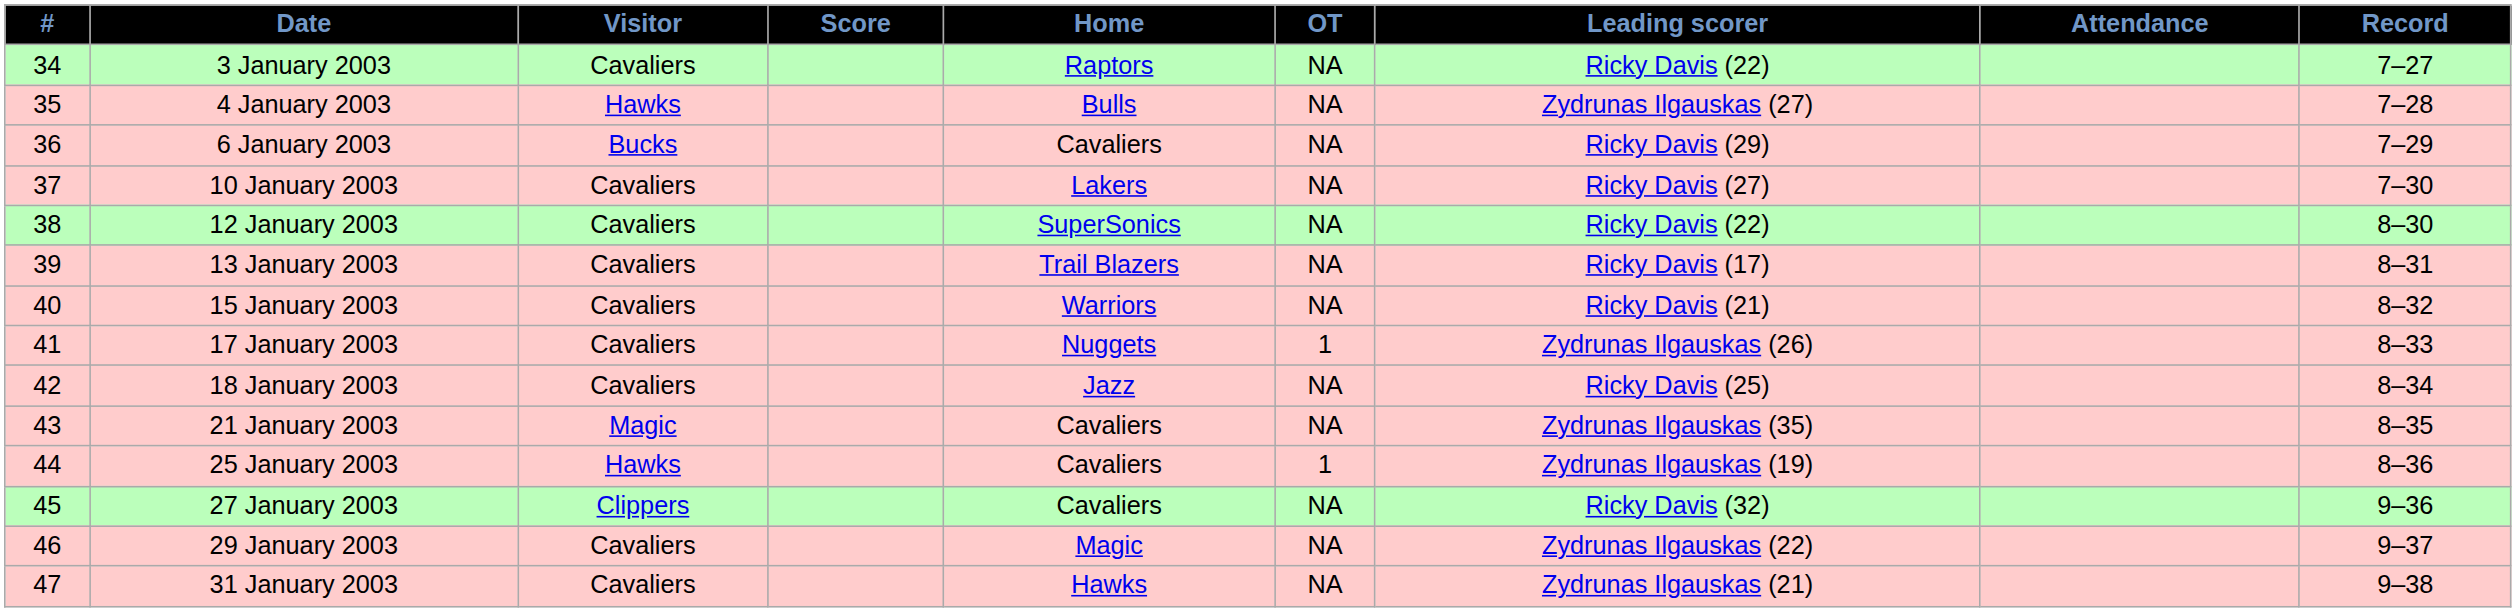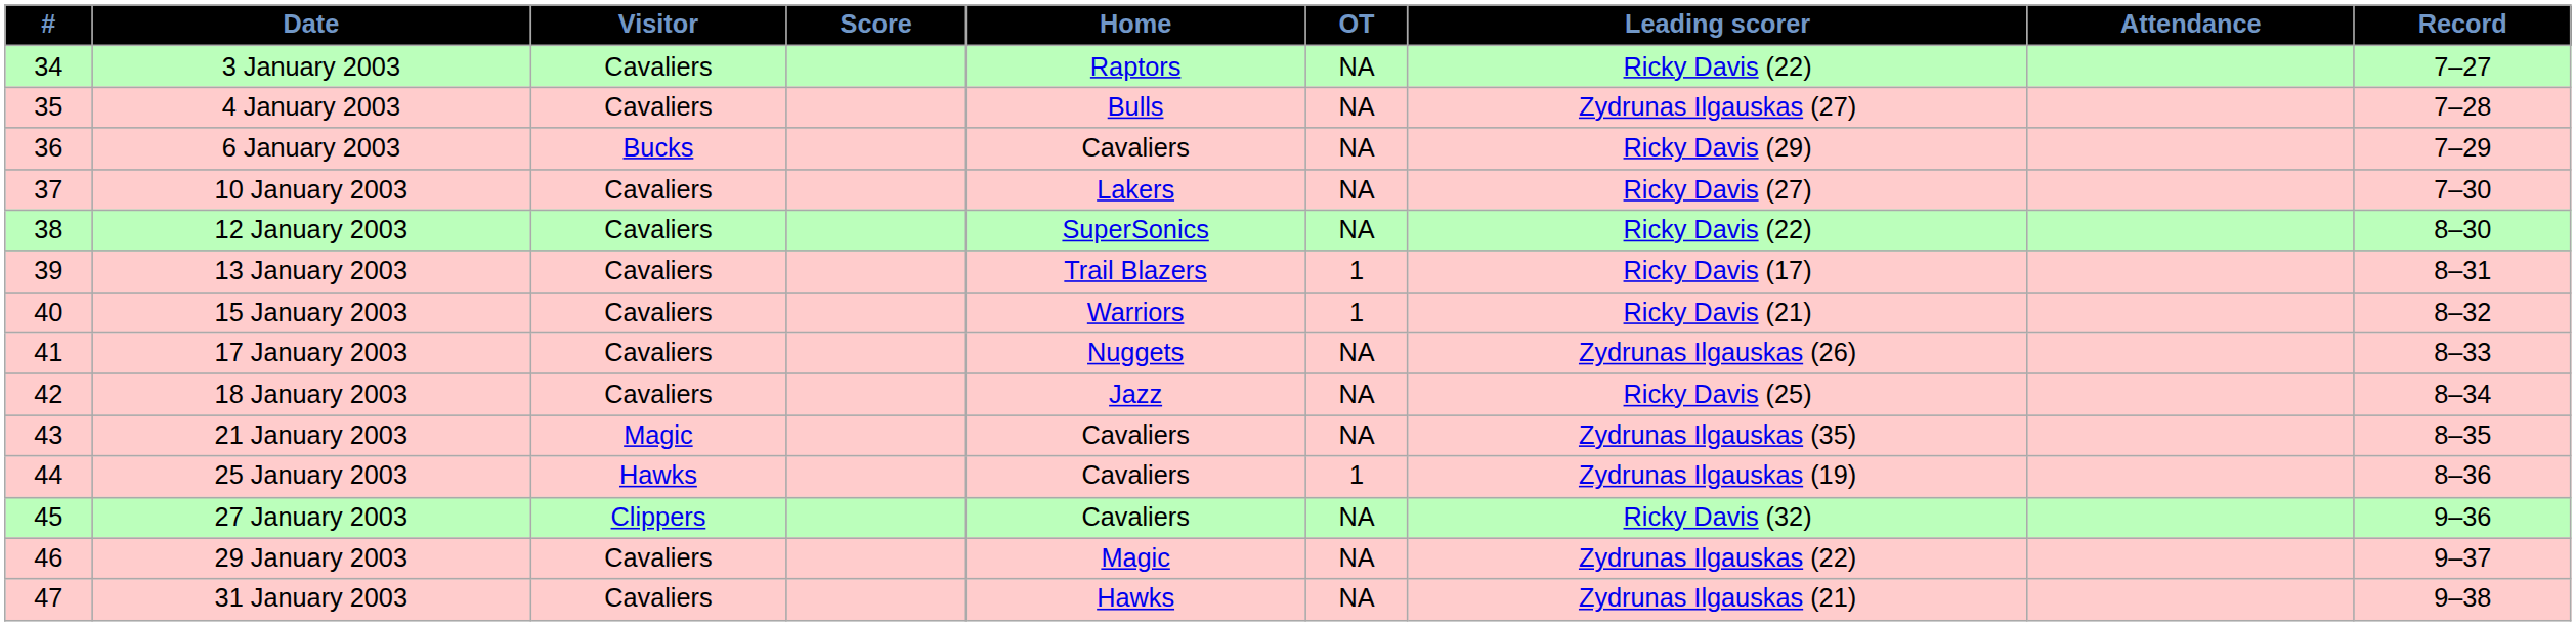 <table class="wikitable" width="80%">
 <tr align="center"  style="background:#000000; color:#7197c7">
 <td><strong>#</strong></td>
 <td><strong>Date</strong></td>
 <td><strong>Visitor</strong></td>
 <td><strong>Score</strong></td>
 <td><strong>Home</strong></td>
 <td><strong>OT</strong></td>
 <td><strong>Leading scorer</strong></td>
 <td><strong>Attendance</strong></td>
 <td><strong>Record</strong></td>
 </tr>
 <tr align="center" bgcolor="#bbffbb">
 <td>34</td>
 <td>3 January 2003</td>
 <td>Cavaliers</td>
 <td></td>
 <td><a href='#'>Raptors</a></td>
 <td>NA</td>
 <td><a href='#'>Ricky Davis</a> (22)</td>
 <td></td>
 <td>7–27</td>
 </tr>
 <tr align="center" bgcolor="#ffcccc">
 <td>35</td>
 <td>4 January 2003</td>
-<td><a href='#'>Hawks</a></td>
+<td>Cavaliers</td>
 <td></td>
 <td><a href='#'>Bulls</a></td>
 <td>NA</td>
 <td><a href='#'>Zydrunas Ilgauskas</a> (27)</td>
 <td></td>
 <td>7–28</td>
 </tr>
 <tr align="center" bgcolor="#ffcccc">
 <td>36</td>
 <td>6 January 2003</td>
 <td><a href='#'>Bucks</a></td>
 <td></td>
 <td>Cavaliers</td>
 <td>NA</td>
 <td><a href='#'>Ricky Davis</a> (29)</td>
 <td></td>
 <td>7–29</td>
 </tr>
 <tr align="center" bgcolor="#ffcccc">
 <td>37</td>
 <td>10 January 2003</td>
 <td>Cavaliers</td>
 <td></td>
 <td><a href='#'>Lakers</a></td>
 <td>NA</td>
 <td><a href='#'>Ricky Davis</a> (27)</td>
 <td></td>
 <td>7–30</td>
 </tr>
 <tr align="center" bgcolor="#bbffbb">
 <td>38</td>
 <td>12 January 2003</td>
 <td>Cavaliers</td>
 <td></td>
 <td><a href='#'>SuperSonics</a></td>
 <td>NA</td>
 <td><a href='#'>Ricky Davis</a> (22)</td>
 <td></td>
 <td>8–30</td>
 </tr>
 <tr align="center" bgcolor="#ffcccc">
 <td>39</td>
 <td>13 January 2003</td>
 <td>Cavaliers</td>
 <td></td>
 <td><a href='#'>Trail Blazers</a></td>
-<td>NA</td>
+<td>1</td>
 <td><a href='#'>Ricky Davis</a> (17)</td>
 <td></td>
 <td>8–31</td>
 </tr>
 <tr align="center" bgcolor="#ffcccc">
 <td>40</td>
 <td>15 January 2003</td>
 <td>Cavaliers</td>
 <td></td>
 <td><a href='#'>Warriors</a></td>
-<td>NA</td>
+<td>1</td>
 <td><a href='#'>Ricky Davis</a> (21)</td>
 <td></td>
 <td>8–32</td>
 </tr>
 <tr align="center" bgcolor="#ffcccc">
 <td>41</td>
 <td>17 January 2003</td>
 <td>Cavaliers</td>
 <td></td>
 <td><a href='#'>Nuggets</a></td>
-<td>1</td>
+<td>NA</td>
 <td><a href='#'>Zydrunas Ilgauskas</a> (26)</td>
 <td></td>
 <td>8–33</td>
 </tr>
 <tr align="center" bgcolor="#ffcccc">
 <td>42</td>
 <td>18 January 2003</td>
 <td>Cavaliers</td>
 <td></td>
 <td><a href='#'>Jazz</a></td>
 <td>NA</td>
 <td><a href='#'>Ricky Davis</a> (25)</td>
 <td></td>
 <td>8–34</td>
 </tr>
 <tr align="center" bgcolor="#ffcccc">
 <td>43</td>
 <td>21 January 2003</td>
 <td><a href='#'>Magic</a></td>
 <td></td>
 <td>Cavaliers</td>
 <td>NA</td>
 <td><a href='#'>Zydrunas Ilgauskas</a> (35)</td>
 <td></td>
 <td>8–35</td>
 </tr>
 <tr align="center" bgcolor="#ffcccc">
 <td>44</td>
 <td>25 January 2003</td>
 <td><a href='#'>Hawks</a></td>
 <td></td>
 <td>Cavaliers</td>
 <td>1</td>
 <td><a href='#'>Zydrunas Ilgauskas</a> (19)</td>
 <td></td>
 <td>8–36</td>
 </tr>
 <tr align="center" bgcolor="#bbffbb">
 <td>45</td>
 <td>27 January 2003</td>
 <td><a href='#'>Clippers</a></td>
 <td></td>
 <td>Cavaliers</td>
 <td>NA</td>
 <td><a href='#'>Ricky Davis</a> (32)</td>
 <td></td>
 <td>9–36</td>
 </tr>
 <tr align="center" bgcolor="#ffcccc">
 <td>46</td>
 <td>29 January 2003</td>
 <td>Cavaliers</td>
 <td></td>
 <td><a href='#'>Magic</a></td>
 <td>NA</td>
 <td><a href='#'>Zydrunas Ilgauskas</a> (22)</td>
 <td></td>
 <td>9–37</td>
 </tr>
 <tr align="center" bgcolor="#ffcccc">
 <td>47</td>
 <td>31 January 2003</td>
 <td>Cavaliers</td>
 <td></td>
 <td><a href='#'>Hawks</a></td>
 <td>NA</td>
 <td><a href='#'>Zydrunas Ilgauskas</a> (21)</td>
 <td></td>
 <td>9–38</td>
 </tr>
 </table>
